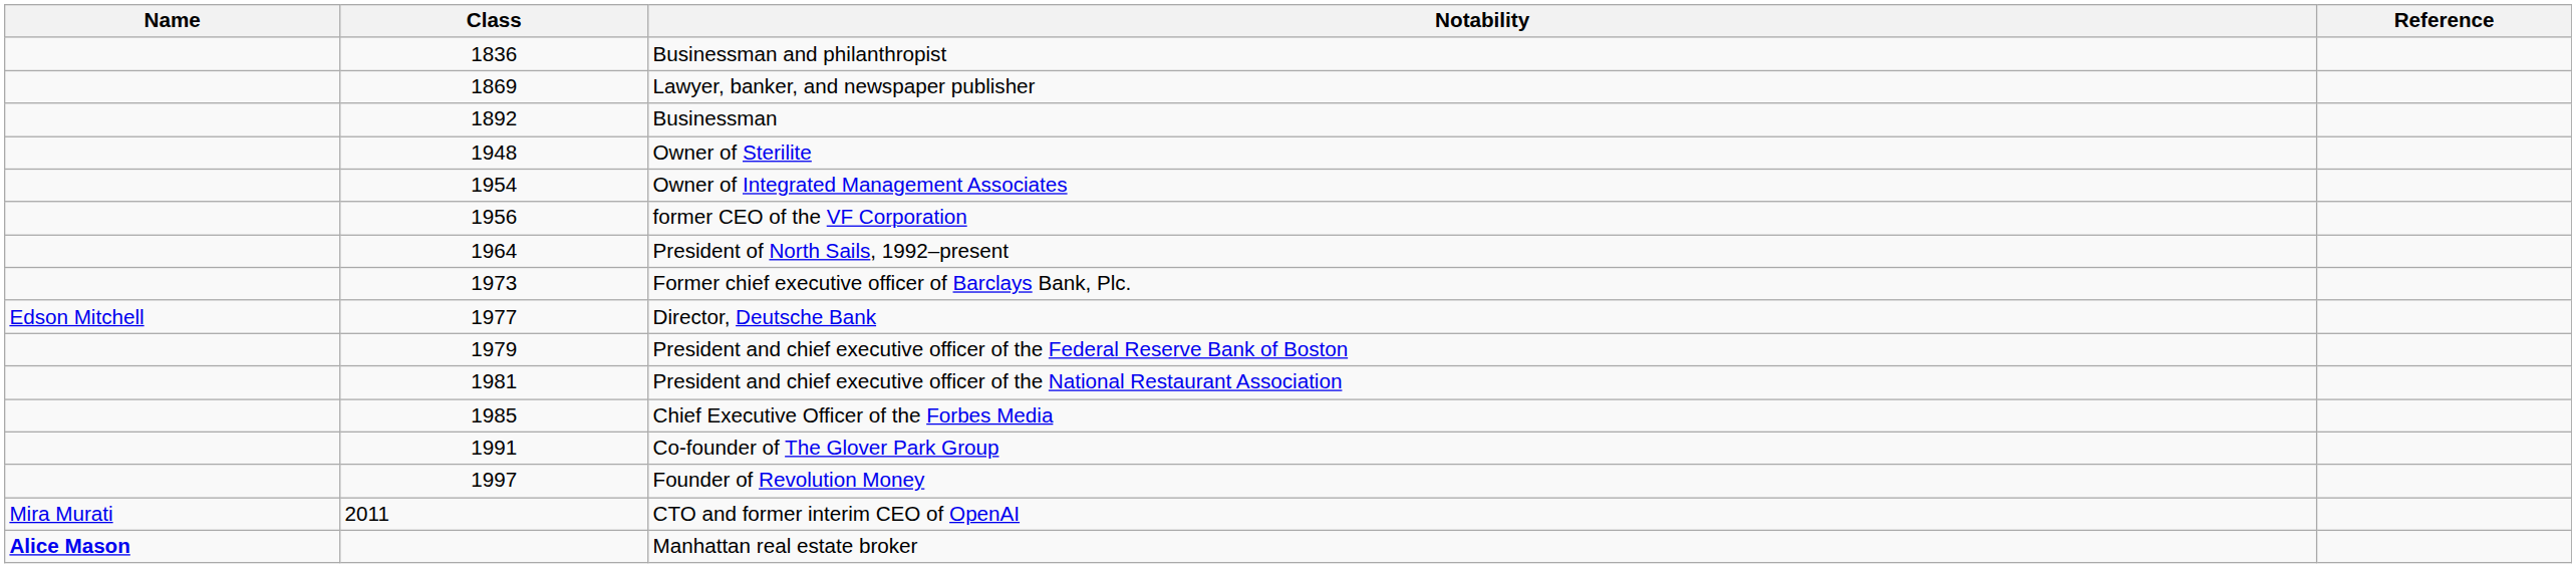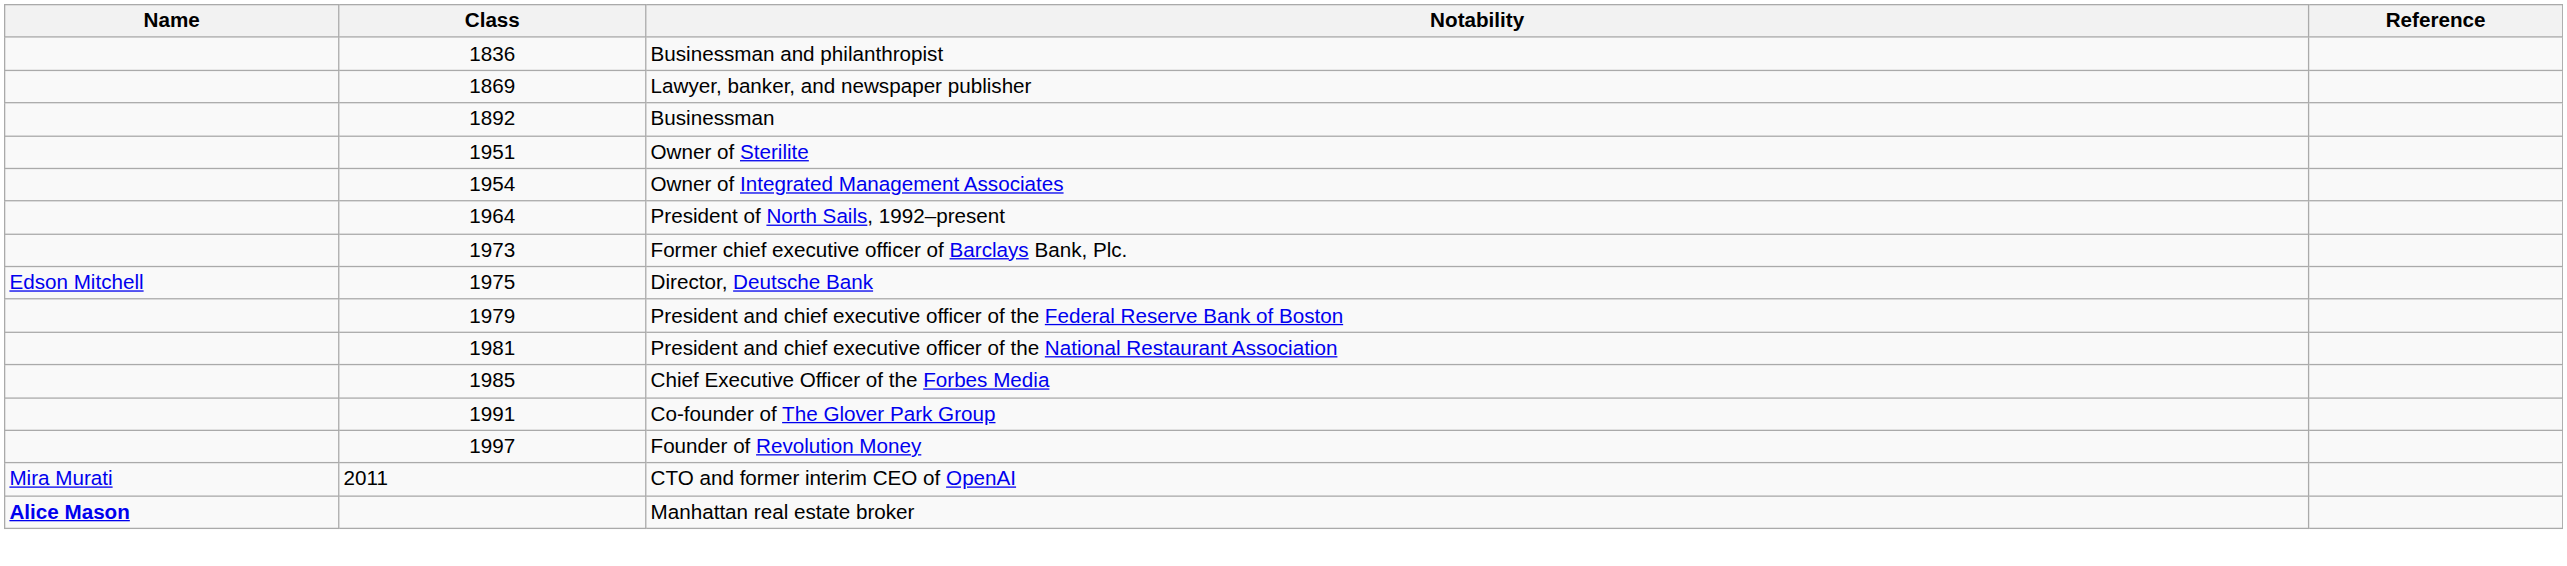 <table class="wikitable sortable" style="width:100%">
 <tr>
 <th width="*">Name</th>
 <th width="12%">Class</th>
 <th width="65%" class="unsortable">Notability</th>
 <th width="*" class="unsortable">Reference</th>
 </tr>
 <tr>
 <td></td>
 <td align="center">1836</td>
 <td>Businessman and philanthropist</td>
 <td align="center"></td>
 </tr>
 <tr>
 <td></td>
 <td align="center">1869</td>
 <td>Lawyer, banker, and newspaper publisher</td>
 <td align="center"></td>
 </tr>
 <tr>
 <td></td>
 <td align="center">1892</td>
 <td>Businessman</td>
 <td align="center"></td>
 </tr>
 <tr>
 <td></td>
-<td align="center">1948</td>
+<td align="center">1951</td>
 <td>Owner of <a href='#'>Sterilite</a></td>
 <td align="center"></td>
 </tr>
 <tr>
 <td></td>
 <td align="center">1954</td>
 <td>Owner of <a href='#'>Integrated Management Associates</a></td>
-<td align="center"></td>
-</tr>
-<tr>
-<td></td>
-<td align="center">1956</td>
-<td>former CEO of the <a href='#'>VF Corporation</a></td>
 <td align="center"></td>
 </tr>
 <tr>
 <td></td>
 <td align="center">1964</td>
 <td>President of <a href='#'>North Sails</a>, 1992–present</td>
 <td align="center"></td>
 </tr>
 <tr>
 <td></td>
 <td align="center">1973</td>
 <td>Former chief executive officer of <a href='#'>Barclays</a> Bank, Plc.</td>
 <td align="center"></td>
 </tr>
 <tr>
 <td><a href='#'>Edson Mitchell</a></td>
-<td align="center">1977</td>
+<td align="center">1975</td>
 <td>Director, <a href='#'>Deutsche Bank</a></td>
 <td align="center"></td>
 </tr>
 <tr>
 <td></td>
 <td align="center">1979</td>
 <td>President and chief executive officer of the <a href='#'>Federal Reserve Bank of Boston</a></td>
 <td align="center"></td>
 </tr>
 <tr>
 <td></td>
 <td align="center">1981</td>
 <td>President and chief executive officer of the <a href='#'>National Restaurant Association</a></td>
 <td align="center"></td>
 </tr>
 <tr>
 <td></td>
 <td align="center">1985</td>
 <td>Chief Executive Officer of the <a href='#'>Forbes Media</a></td>
 <td align="center"></td>
 </tr>
 <tr>
 <td></td>
 <td align="center">1991</td>
 <td>Co-founder of <a href='#'>The Glover Park Group</a></td>
 <td align="center"></td>
 </tr>
 <tr>
 <td></td>
 <td align="center">1997</td>
 <td>Founder of <a href='#'>Revolution Money</a></td>
 <td align="center"></td>
 </tr>
 <tr>
 <td><a href='#'>Mira Murati</a></td>
 <td>2011</td>
 <td>CTO and former interim CEO of <a href='#'>OpenAI</a></td>
 <td></td>
 </tr>
 <tr>
 <td><strong><a href='#'>Alice Mason</a></strong></td>
 <td></td>
 <td>Manhattan real estate broker</td>
 <td></td>
 </tr>
 </table>
